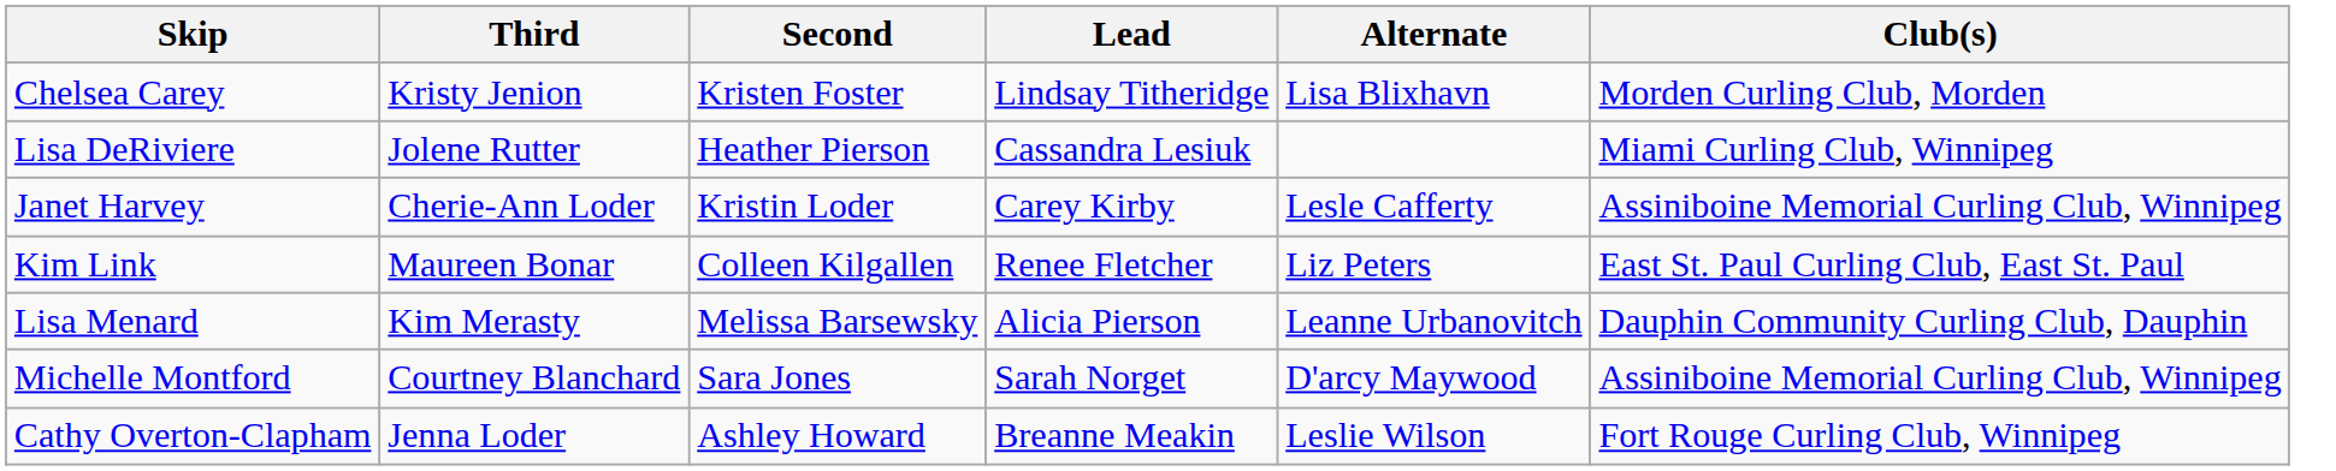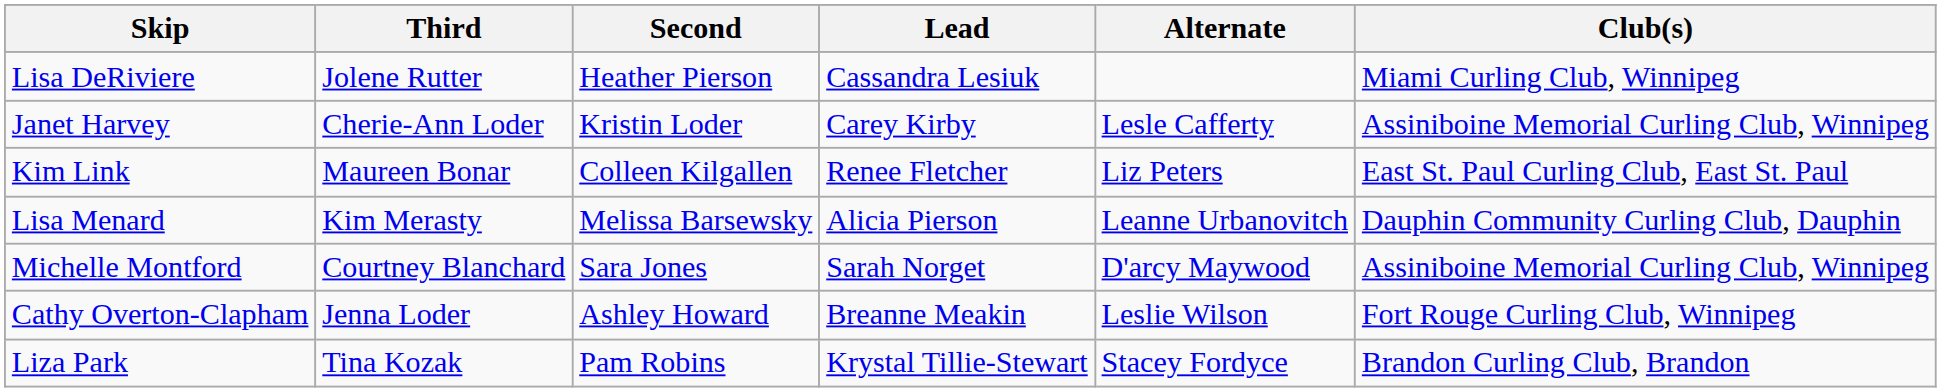 <table class="wikitable" border="1">
 <tr>
 <th scope="col">Skip</th>
 <th scope="col">Third</th>
 <th scope="col">Second</th>
 <th scope="col">Lead</th>
 <th scope="col">Alternate</th>
 <th scope="col">Club(s)</th>
-</tr>
-<tr>
-<td><a href='#'>Chelsea Carey</a></td>
-<td><a href='#'>Kristy Jenion</a></td>
-<td><a href='#'>Kristen Foster</a></td>
-<td><a href='#'>Lindsay Titheridge</a></td>
-<td><a href='#'>Lisa Blixhavn</a></td>
-<td><a href='#'>Morden Curling Club</a>, <a href='#'>Morden</a></td>
 </tr>
 <tr>
 <td><a href='#'>Lisa DeRiviere</a></td>
 <td><a href='#'>Jolene Rutter</a></td>
 <td><a href='#'>Heather Pierson</a></td>
 <td><a href='#'>Cassandra Lesiuk</a></td>
 <td></td>
 <td><a href='#'>Miami Curling Club</a>, <a href='#'>Winnipeg</a></td>
 </tr>
 <tr>
 <td><a href='#'>Janet Harvey</a></td>
 <td><a href='#'>Cherie-Ann Loder</a></td>
 <td><a href='#'>Kristin Loder</a></td>
 <td><a href='#'>Carey Kirby</a></td>
 <td><a href='#'>Lesle Cafferty</a></td>
 <td><a href='#'>Assiniboine Memorial Curling Club</a>, <a href='#'>Winnipeg</a></td>
 </tr>
 <tr>
 <td><a href='#'>Kim Link</a></td>
 <td><a href='#'>Maureen Bonar</a></td>
 <td><a href='#'>Colleen Kilgallen</a></td>
 <td><a href='#'>Renee Fletcher</a></td>
 <td><a href='#'>Liz Peters</a></td>
 <td><a href='#'>East St. Paul Curling Club</a>, <a href='#'>East St. Paul</a></td>
 </tr>
 <tr>
 <td><a href='#'>Lisa Menard</a></td>
 <td><a href='#'>Kim Merasty</a></td>
 <td><a href='#'>Melissa Barsewsky</a></td>
 <td><a href='#'>Alicia Pierson</a></td>
 <td><a href='#'>Leanne Urbanovitch</a></td>
 <td><a href='#'>Dauphin Community Curling Club</a>, <a href='#'>Dauphin</a></td>
 </tr>
 <tr>
 <td><a href='#'>Michelle Montford</a></td>
 <td><a href='#'>Courtney Blanchard</a></td>
 <td><a href='#'>Sara Jones</a></td>
 <td><a href='#'>Sarah Norget</a></td>
 <td><a href='#'>D'arcy Maywood</a></td>
 <td><a href='#'>Assiniboine Memorial Curling Club</a>, <a href='#'>Winnipeg</a></td>
 </tr>
 <tr>
 <td><a href='#'>Cathy Overton-Clapham</a></td>
 <td><a href='#'>Jenna Loder</a></td>
 <td><a href='#'>Ashley Howard</a></td>
 <td><a href='#'>Breanne Meakin</a></td>
 <td><a href='#'>Leslie Wilson</a></td>
 <td><a href='#'>Fort Rouge Curling Club</a>, <a href='#'>Winnipeg</a></td>
 </tr>
+<tr>
+<td><a href='#'>Liza Park</a></td>
+<td><a href='#'>Tina Kozak</a></td>
+<td><a href='#'>Pam Robins</a></td>
+<td><a href='#'>Krystal Tillie-Stewart</a></td>
+<td><a href='#'>Stacey Fordyce</a></td>
+<td><a href='#'>Brandon Curling Club</a>, <a href='#'>Brandon</a></td>
+</tr>
 </table>
